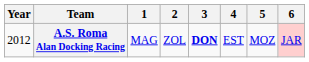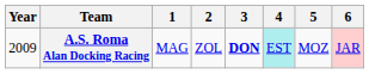 <table class="wikitable" style="text-align:center; font-size:85%">
 <tr>
 <th>Year</th>
 <th>Team</th>
 <th>1</th>
 <th>2</th>
 <th>3</th>
 <th>4</th>
 <th>5</th>
 <th>6</th>
 </tr>
 <tr>
-<td>2012</td>
+<td>2009</td>
 <th nowrap><a href='#'>A.S. Roma</a><br><small><a href='#'>Alan Docking Racing</a></small></th>
 <td><a href='#'>MAG</a></td>
 <td><a href='#'>ZOL</a></td>
 <td><strong><a href='#'>DON</a></strong></td>
-<td><a href='#'>EST</a></td>
+<td style="background: paleturquoise;"><a href='#'>EST</a></td>
 <td><a href='#'>MOZ</a>  <br></td>
 <td style="background:#ffcfcf;"><a href='#'>JAR</a>  <br></td>
 </tr>
 </table>
